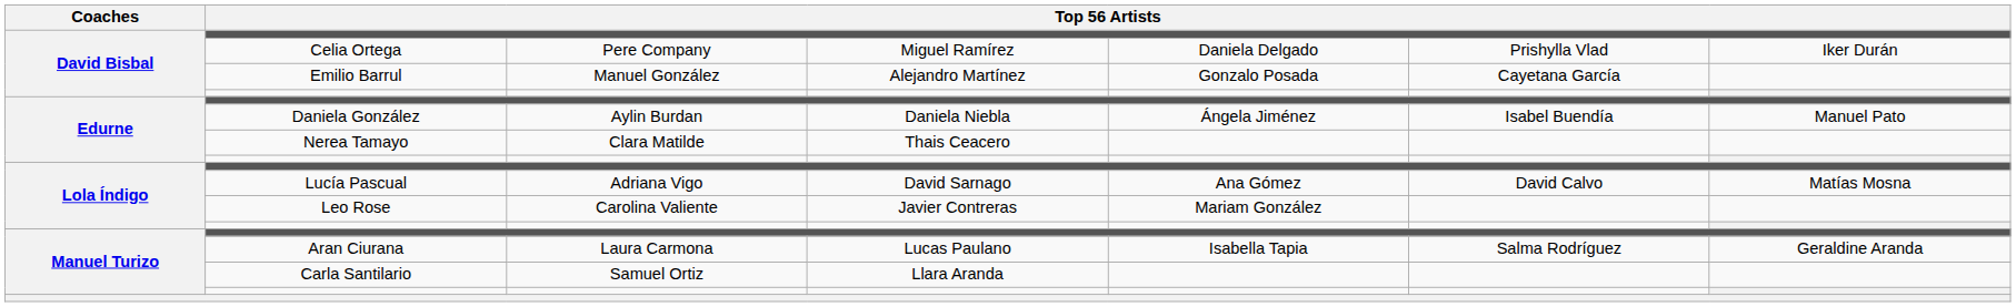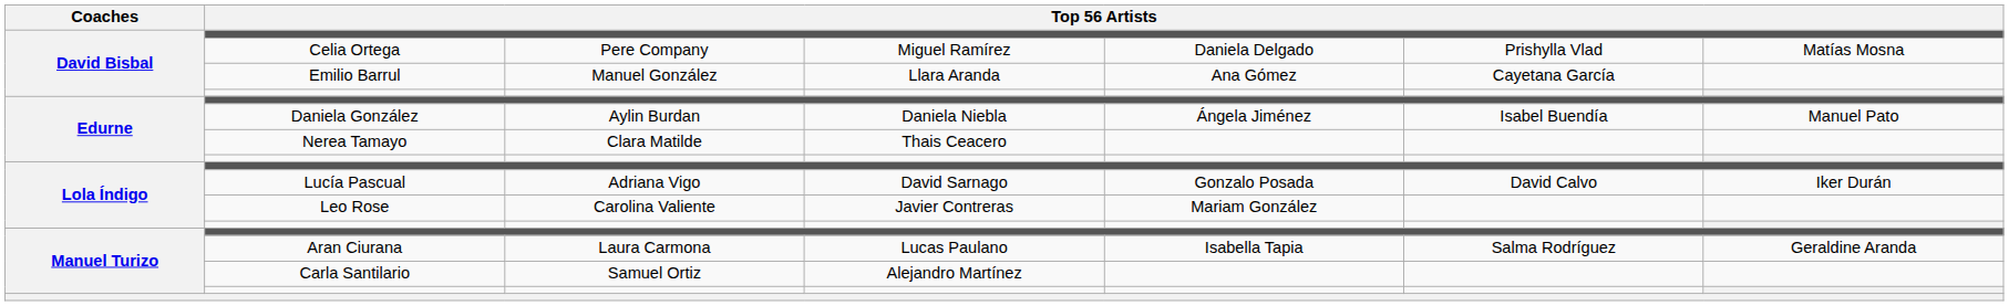 <table class="wikitable" style="text-align:center; width:100%;">
 <tr>
 <th scope="col" style="width:10%">Coaches</th>
 <th colspan="6" style="width:90%">Top 56 Artists</th>
 </tr>
 <tr>
 <th rowspan="4"><a href='#'>David Bisbal</a></th>
 <td colspan="6" style="background:#555"></td>
 </tr>
 <tr>
 <td>Celia Ortega</td>
 <td>Pere Company</td>
 <td>Miguel Ramírez</td>
 <td>Daniela Delgado</td>
 <td>Prishylla Vlad</td>
-<td>Iker Durán</td>
+<td>Matías Mosna</td>
 </tr>
 <tr>
 <td>Emilio Barrul</td>
 <td>Manuel González</td>
-<td>Alejandro Martínez</td>
-<td>Gonzalo Posada</td>
+<td>Llara Aranda</td>
+<td>Ana Gómez</td>
 <td>Cayetana García</td>
 <td></td>
 </tr>
 <tr>
 <td style="width:15%; background:#"></td>
 <td style="width:15%; background:#"></td>
 <td style="width:15%; background:#"></td>
 <td style="width:15%; background:#"></td>
 <td style="width:15%; background:#"></td>
 <th colspan="2"></th>
 </tr>
 <tr>
 <th rowspan="4"><a href='#'>Edurne</a></th>
 <td colspan="6" style="background:#555"></td>
 </tr>
 <tr>
 <td>Daniela González</td>
 <td>Aylin Burdan</td>
 <td>Daniela Niebla</td>
 <td>Ángela Jiménez</td>
 <td>Isabel Buendía</td>
 <td>Manuel Pato</td>
 </tr>
 <tr>
 <td>Nerea Tamayo</td>
 <td>Clara Matilde</td>
 <td>Thais Ceacero</td>
 <td></td>
 <td></td>
 <td></td>
 </tr>
 <tr>
 <td></td>
 <td></td>
 <td></td>
 <td></td>
 <td></td>
 <th colspan="2"></th>
 </tr>
 <tr>
 <th rowspan="4"><a href='#'>Lola Índigo</a></th>
 <td colspan="6" style="background:#555"></td>
 </tr>
 <tr>
 <td>Lucía Pascual</td>
 <td>Adriana Vigo</td>
 <td>David Sarnago</td>
-<td>Ana Gómez</td>
+<td>Gonzalo Posada</td>
 <td>David Calvo</td>
-<td>Matías Mosna</td>
+<td>Iker Durán</td>
 </tr>
 <tr>
 <td>Leo Rose</td>
 <td>Carolina Valiente</td>
 <td>Javier Contreras</td>
 <td>Mariam González</td>
 <td></td>
 <td></td>
 </tr>
 <tr>
 <td></td>
 <td></td>
 <td></td>
 <td></td>
 <td></td>
 <th colspan="2"></th>
 </tr>
 <tr>
 <th rowspan="4"><a href='#'>Manuel Turizo</a></th>
 <td colspan="6" style="background:#555"></td>
 </tr>
 <tr>
 <td>Aran Ciurana</td>
 <td>Laura Carmona</td>
 <td>Lucas Paulano</td>
 <td>Isabella Tapia</td>
 <td>Salma Rodríguez</td>
 <td>Geraldine Aranda</td>
 </tr>
 <tr>
 <td>Carla Santilario</td>
 <td>Samuel Ortiz</td>
-<td>Llara Aranda</td>
+<td>Alejandro Martínez</td>
 <td></td>
 <td></td>
 <td></td>
 </tr>
 <tr>
 <td></td>
 <td></td>
 <td></td>
 <td></td>
 <td></td>
 <th colspan="2"></th>
 </tr>
 <tr>
 <th colspan="7" style="font-size:90%; line-height:12px"><small></small></th>
 </tr>
 </table>
